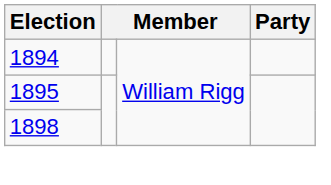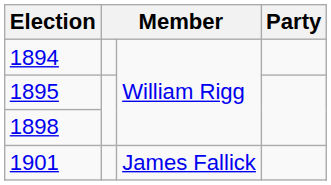 <table class="wikitable">
 <tr>
 <th>Election</th>
 <th colspan="2">Member</th>
 <th>Party</th>
 </tr>
 <tr>
 <td><a href='#'>1894</a></td>
 <td> </td>
 <td rowspan="3"><a href='#'>William Rigg</a></td>
 <td></td>
 </tr>
 <tr>
 <td><a href='#'>1895</a></td>
 <td rowspan="2" > </td>
 <td rowspan="2"></td>
 </tr>
 <tr>
 <td><a href='#'>1898</a></td>
 </tr>
+<tr>
+<td><a href='#'>1901</a></td>
+<td> </td>
+<td><a href='#'>James Fallick</a></td>
+<td></td>
+</tr>
 </table>
